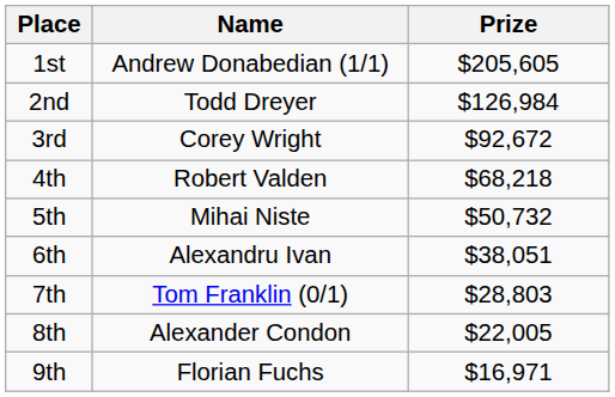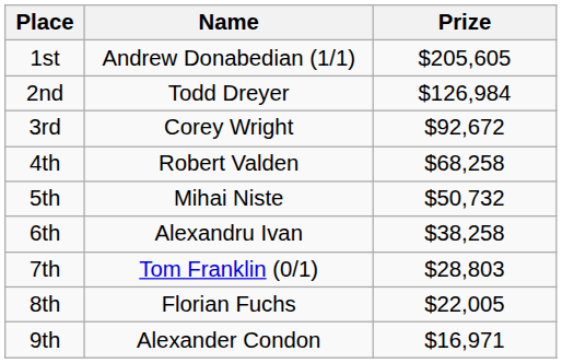 <table class="wikitable">
 <tr>
 <th width="50">Place</th>
 <th width="200">Name</th>
 <th width="125">Prize</th>
 </tr>
 <tr>
 <td align = "center">1st</td>
 <td align = "center">Andrew Donabedian (1/1)</td>
 <td align = "center">$205,605</td>
 </tr>
 <tr>
 <td align = "center">2nd</td>
 <td align = "center">Todd Dreyer</td>
 <td align = "center">$126,984</td>
 </tr>
 <tr>
 <td align = "center">3rd</td>
 <td align = "center">Corey Wright</td>
 <td align = "center">$92,672</td>
 </tr>
 <tr>
 <td align = "center">4th</td>
 <td align = "center">Robert Valden</td>
-<td align = "center">$68,218</td>
+<td align = "center">$68,258</td>
 </tr>
 <tr>
 <td align = "center">5th</td>
 <td align = "center">Mihai Niste</td>
 <td align = "center">$50,732</td>
 </tr>
 <tr>
 <td align = "center">6th</td>
 <td align = "center">Alexandru Ivan</td>
-<td align = "center">$38,051</td>
+<td align = "center">$38,258</td>
 </tr>
 <tr>
 <td align = "center">7th</td>
 <td align = "center"><a href='#'>Tom Franklin</a> (0/1)</td>
 <td align = "center">$28,803</td>
 </tr>
 <tr>
 <td align = "center">8th</td>
-<td align = "center">Alexander Condon</td>
+<td align = "center">Florian Fuchs</td>
 <td align = "center">$22,005</td>
 </tr>
 <tr>
 <td align = "center">9th</td>
-<td align = "center">Florian Fuchs</td>
+<td align = "center">Alexander Condon</td>
 <td align = "center">$16,971</td>
 </tr>
 </table>
